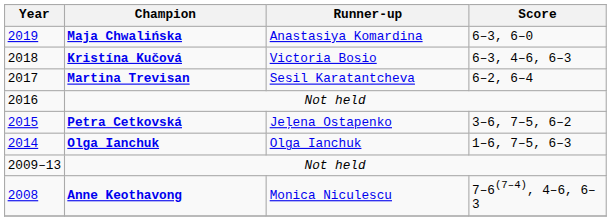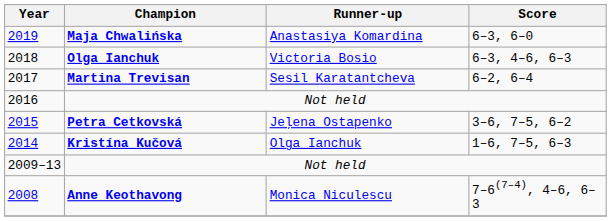 <table class="wikitable" style="font-size:90%">
 <tr>
 <th>Year</th>
 <th width="180">Champion</th>
 <th width="180">Runner-up</th>
 <th width="120">Score</th>
 </tr>
 <tr>
 <td><a href='#'>2019</a></td>
 <td> <strong><a href='#'>Maja Chwalińska</a></strong></td>
 <td> <a href='#'>Anastasiya Komardina</a></td>
 <td>6–3, 6–0</td>
 </tr>
 <tr>
 <td>2018</td>
-<td> <strong><a href='#'>Kristína Kučová</a></strong></td>
+<td> <strong><a href='#'>Olga Ianchuk</a></strong></td>
 <td> <a href='#'>Victoria Bosio</a></td>
 <td>6–3, 4–6, 6–3</td>
 </tr>
 <tr>
 <td>2017</td>
 <td> <strong><a href='#'>Martina Trevisan</a></strong></td>
 <td> <a href='#'>Sesil Karatantcheva</a></td>
 <td>6–2, 6–4</td>
 </tr>
 <tr>
 <td>2016</td>
 <td colspan=4 align=center><em>Not held</em></td>
 </tr>
 <tr>
 <td><a href='#'>2015</a></td>
 <td> <strong><a href='#'>Petra Cetkovská</a></strong></td>
 <td> <a href='#'>Jeļena Ostapenko</a></td>
 <td>3–6, 7–5, 6–2</td>
 </tr>
 <tr>
 <td><a href='#'>2014</a></td>
-<td> <strong><a href='#'>Olga Ianchuk</a></strong></td>
+<td> <strong><a href='#'>Kristína Kučová</a></strong></td>
 <td> <a href='#'>Olga Ianchuk</a></td>
 <td>1–6, 7–5, 6–3</td>
 </tr>
 <tr>
 <td>2009–13</td>
 <td colspan=4 align=center><em>Not held</em></td>
 </tr>
 <tr>
 <td><a href='#'>2008</a></td>
 <td> <strong><a href='#'>Anne Keothavong</a></strong></td>
 <td> <a href='#'>Monica Niculescu</a></td>
 <td>7–6<sup>(7–4)</sup>, 4–6, 6–3</td>
 </tr>
 <tr>
 </tr>
 </table>
